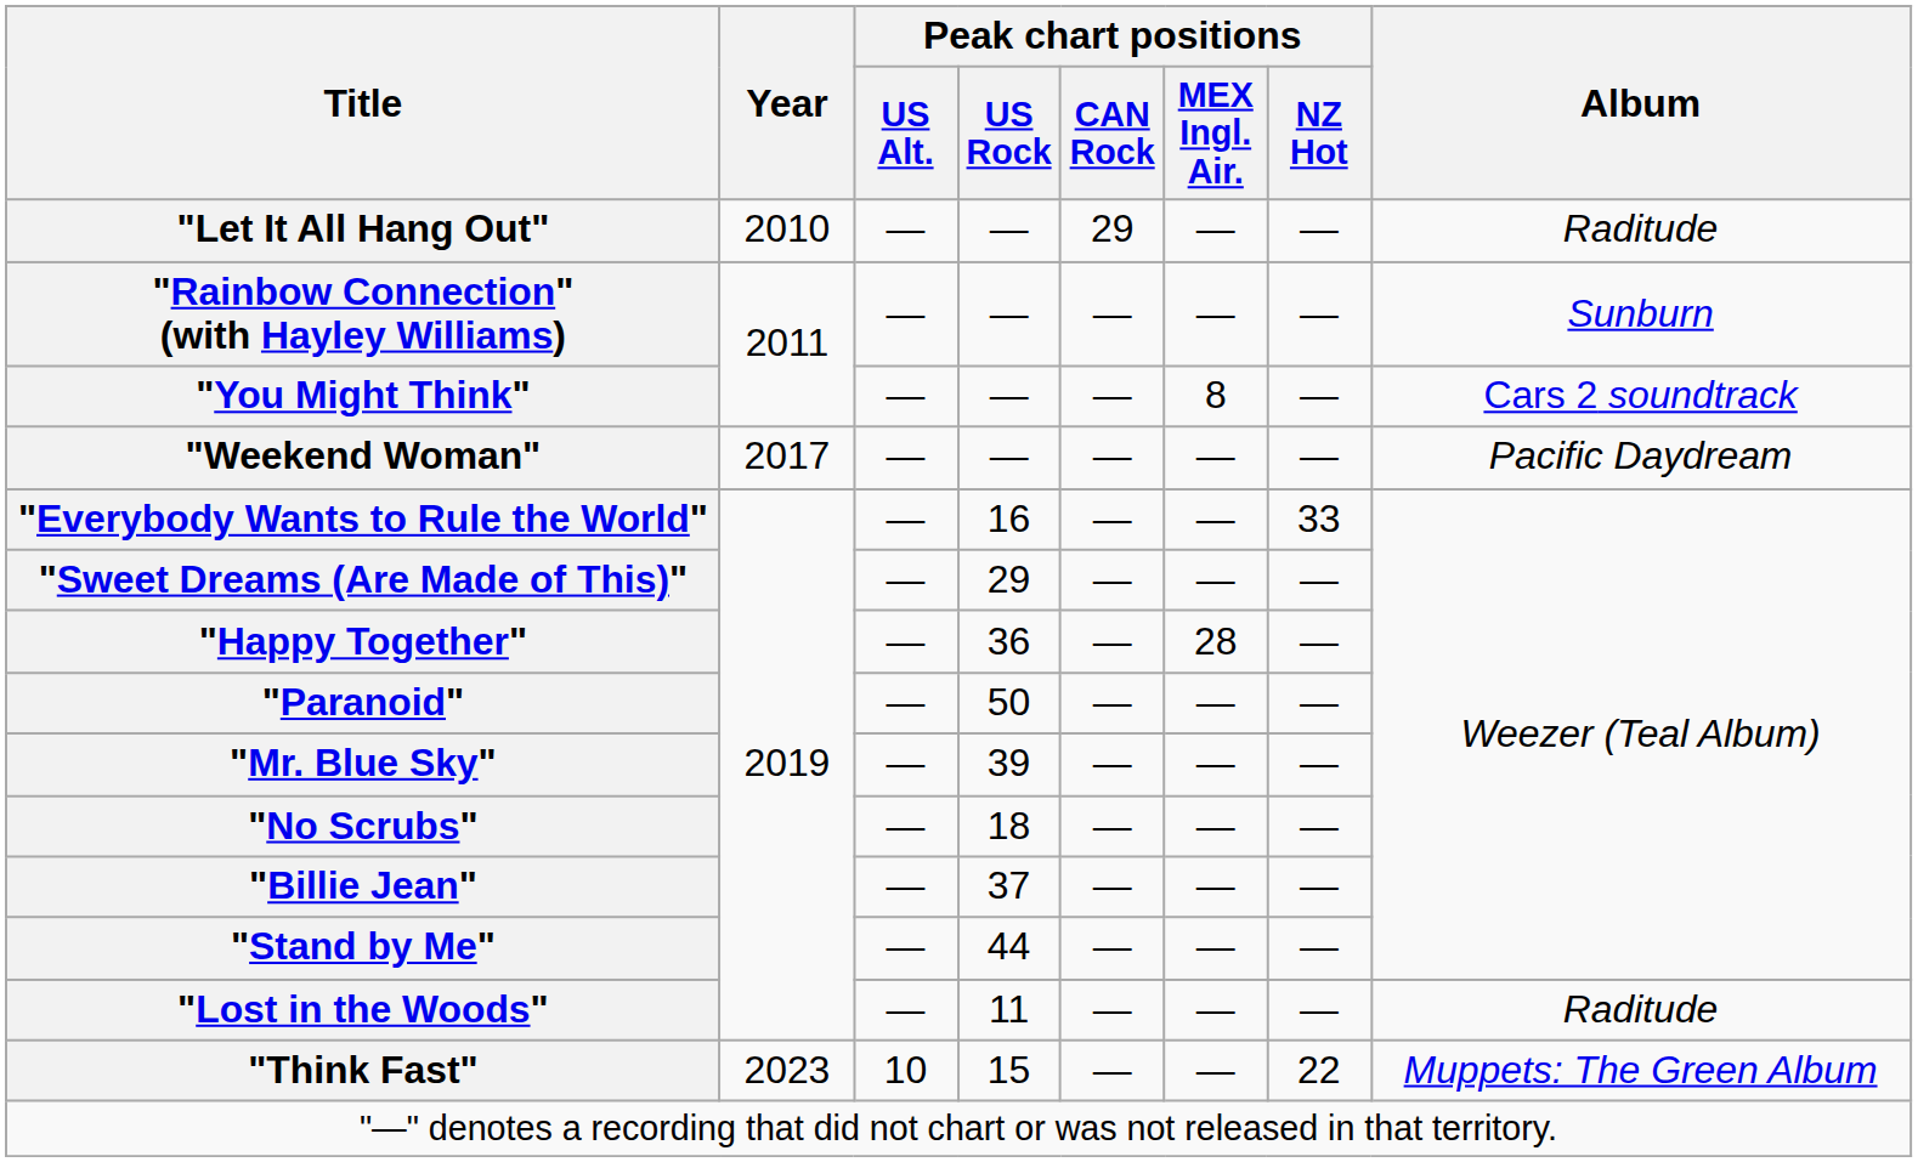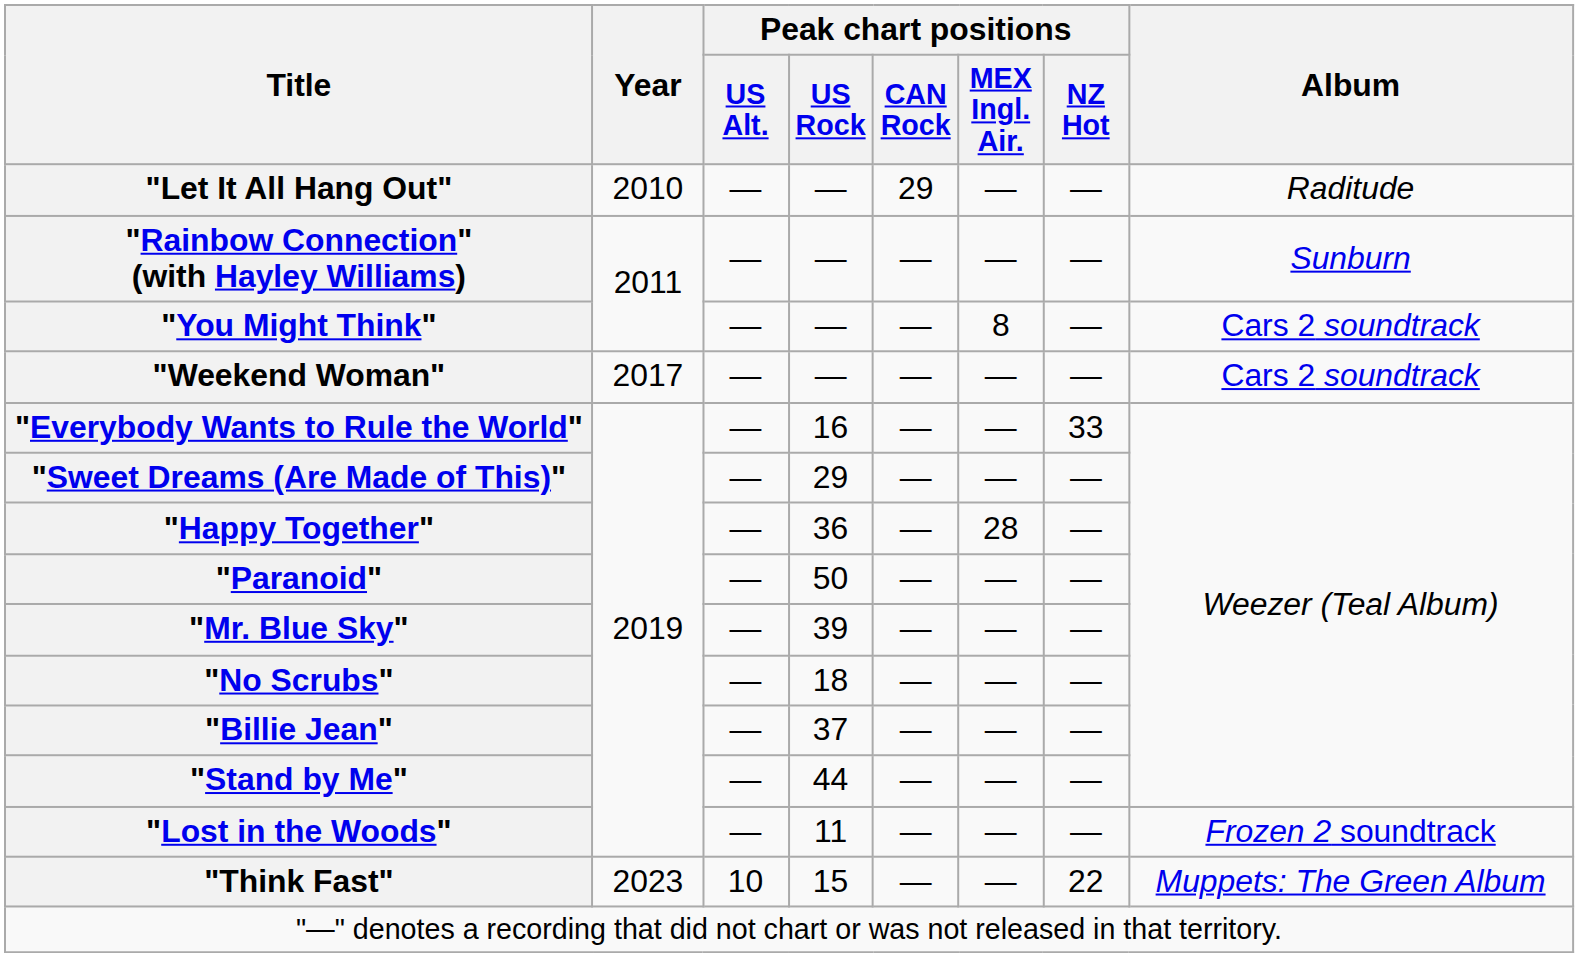 <table class="wikitable plainrowheaders" style="text-align:center;">
 <tr>
 <th scope="col" rowspan="2" style="width:18em;">Title</th>
 <th scope="col" rowspan="2" style="width:3em;">Year</th>
 <th scope="col" colspan="5">Peak chart positions</th>
 <th scope="col" rowspan="2" style="width:13.5em;">Album</th>
 </tr>
 <tr>
 <th scope="col" style="width:2.5em;font-size:90%;"><a href='#'>US<br>Alt.</a><br></th>
 <th scope="col" style="width:2.5em;font-size:90%;"><a href='#'>US<br>Rock</a><br></th>
 <th scope="col" style="width:2.5em;font-size:90%;"><a href='#'>CAN<br>Rock</a><br></th>
 <th scope="col" style="width:2.5em;font-size:90%;"><a href='#'>MEX<br>Ingl.<br>Air.</a><br></th>
 <th scope="col" style="width:2.5em;font-size:90%;"><a href='#'>NZ<br>Hot</a><br></th>
 </tr>
 <tr>
 <th scope="row">"Let It All Hang Out"</th>
 <td>2010</td>
 <td>—</td>
 <td>—</td>
 <td>29</td>
 <td>—</td>
 <td>—</td>
 <td><em>Raditude</em></td>
 </tr>
 <tr>
 <th scope="row">"<a href='#'>Rainbow Connection</a>"<br><span>(with <a href='#'>Hayley Williams</a>)</span></th>
 <td rowspan="2">2011</td>
 <td>—</td>
 <td>—</td>
 <td>—</td>
 <td>—</td>
 <td>—</td>
 <td><em><a href='#'>Sunburn</a></em></td>
 </tr>
 <tr>
 <th scope="row">"<a href='#'>You Might Think</a>"</th>
 <td>—</td>
 <td>—</td>
 <td>—</td>
 <td>8</td>
 <td>—</td>
 <td><em><a href='#'></em>Cars 2<em> soundtrack</a></em></td>
 </tr>
 <tr>
 <th scope="row">"Weekend Woman"</th>
 <td>2017</td>
 <td>—</td>
 <td>—</td>
 <td>—</td>
 <td>—</td>
 <td>—</td>
-<td><em>Pacific Daydream</em></td>
+<td><em><a href='#'></em>Cars 2<em> soundtrack</a></em></td>
 </tr>
 <tr>
 <th scope="row">"<a href='#'>Everybody Wants to Rule the World</a>"</th>
 <td rowspan="9">2019</td>
 <td>—</td>
 <td>16</td>
 <td>—</td>
 <td>—</td>
 <td>33</td>
 <td rowspan="8"><em>Weezer (Teal Album)</em></td>
 </tr>
 <tr>
 <th scope="row">"<a href='#'>Sweet Dreams (Are Made of This)</a>"</th>
 <td>—</td>
 <td>29</td>
 <td>—</td>
 <td>—</td>
 <td>—</td>
 </tr>
 <tr>
 <th scope="row">"<a href='#'>Happy Together</a>"</th>
 <td>—</td>
 <td>36</td>
 <td>—</td>
 <td>28</td>
 <td>—</td>
 </tr>
 <tr>
 <th scope="row">"<a href='#'>Paranoid</a>"</th>
 <td>—</td>
 <td>50</td>
 <td>—</td>
 <td>—</td>
 <td>—</td>
 </tr>
 <tr>
 <th scope="row">"<a href='#'>Mr. Blue Sky</a>"</th>
 <td>—</td>
 <td>39</td>
 <td>—</td>
 <td>—</td>
 <td>—</td>
 </tr>
 <tr>
 <th scope="row">"<a href='#'>No Scrubs</a>"</th>
 <td>—</td>
 <td>18</td>
 <td>—</td>
 <td>—</td>
 <td>—</td>
 </tr>
 <tr>
 <th scope="row">"<a href='#'>Billie Jean</a>"</th>
 <td>—</td>
 <td>37</td>
 <td>—</td>
 <td>—</td>
 <td>—</td>
 </tr>
 <tr>
 <th scope="row">"<a href='#'>Stand by Me</a>"</th>
 <td>—</td>
 <td>44</td>
 <td>—</td>
 <td>—</td>
 <td>—</td>
 </tr>
 <tr>
 <th scope="row">"<a href='#'>Lost in the Woods</a>"</th>
 <td>—</td>
 <td>11</td>
 <td>—</td>
 <td>—</td>
 <td>—</td>
-<td><em>Raditude</em></td>
+<td><a href='#'><em>Frozen 2</em> soundtrack</a></td>
 </tr>
 <tr>
 <th scope="row">"Think Fast"<br></th>
 <td>2023</td>
 <td>10</td>
 <td>15</td>
 <td>—</td>
 <td>—</td>
 <td>22</td>
 <td><em><a href='#'>Muppets: The Green Album</a></em></td>
 </tr>
 <tr>
 <td colspan="10" style="font-size:90%">"—" denotes a recording that did not chart or was not released in that territory.</td>
 </tr>
 </table>
